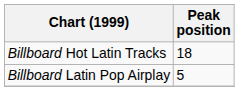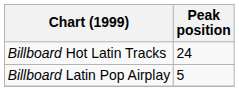 <table class="wikitable sortable">
 <tr>
 <th>Chart (1999)</th>
 <th>Peak<br>position</th>
 </tr>
 <tr>
 <td><em>Billboard</em> Hot Latin Tracks</td>
-<td>18</td>
+<td>24</td>
 </tr>
 <tr>
 <td><em>Billboard</em> Latin Pop Airplay</td>
 <td>5</td>
 </tr>
 <tr>
 </tr>
 </table>
